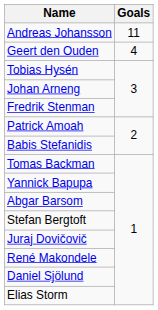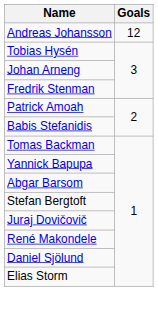 <table class="wikitable">
 <tr>
 <th>Name</th>
 <th>Goals</th>
 </tr>
 <tr>
 <td> <a href='#'>Andreas Johansson</a></td>
-<td align=center>11</td>
-</tr>
-<tr>
-<td> <a href='#'>Geert den Ouden</a></td>
-<td align=center>4</td>
+<td align=center>12</td>
 </tr>
 <tr>
 <td> <a href='#'>Tobias Hysén</a></td>
 <td rowspan="3" style="text-align:center;">3</td>
 </tr>
 <tr>
 <td> <a href='#'>Johan Arneng</a></td>
 </tr>
 <tr>
 <td> <a href='#'>Fredrik Stenman</a></td>
 </tr>
 <tr>
 <td> <a href='#'>Patrick Amoah</a></td>
 <td rowspan="2" style="text-align:center;">2</td>
 </tr>
 <tr>
 <td> <a href='#'>Babis Stefanidis</a></td>
 </tr>
 <tr>
 <td> <a href='#'>Tomas Backman</a></td>
 <td rowspan="8" style="text-align:center;">1</td>
 </tr>
 <tr>
 <td> <a href='#'>Yannick Bapupa</a></td>
 </tr>
 <tr>
 <td> <a href='#'>Abgar Barsom</a></td>
 </tr>
 <tr>
 <td> Stefan Bergtoft</td>
 </tr>
 <tr>
 <td> <a href='#'>Juraj Dovičovič</a></td>
 </tr>
 <tr>
 <td> <a href='#'>René Makondele</a></td>
 </tr>
 <tr>
 <td> <a href='#'>Daniel Sjölund</a></td>
 </tr>
 <tr>
 <td> Elias Storm</td>
 </tr>
 </table>
